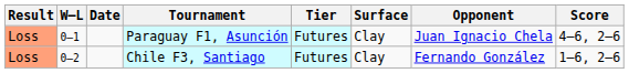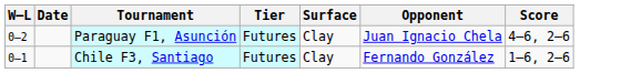 <table class="sortable wikitable">
 <tr>
-<th>Result</th>
 <th class="unsortable">W–L</th>
 <th>Date</th>
 <th>Tournament</th>
 <th>Tier</th>
 <th>Surface</th>
 <th>Opponent</th>
 <th class="unsortable">Score</th>
 </tr>
 <tr>
-<td bgcolor=FFA07A>Loss</td>
-<td><small>0–1</small></td>
+<td><small>0–2</small></td>
 <td></td>
 <td style="background:#cffcff;">Paraguay F1, <a href='#'>Asunción</a></td>
 <td style="background:#cffcff;">Futures</td>
 <td>Clay</td>
 <td> <a href='#'>Juan Ignacio Chela</a></td>
 <td>4–6, 2–6</td>
 </tr>
 <tr>
-<td bgcolor=FFA07A>Loss</td>
-<td><small>0–2</small></td>
+<td><small>0–1</small></td>
 <td></td>
 <td style="background:#cffcff;">Chile F3, <a href='#'>Santiago</a></td>
 <td style="background:#cffcff;">Futures</td>
 <td>Clay</td>
 <td> <a href='#'>Fernando González</a></td>
 <td>1–6, 2–6</td>
 </tr>
 </table>
